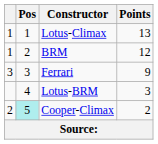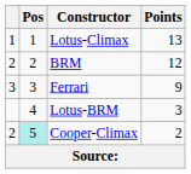 <table class="wikitable" style="font-size: 95%;">
 <tr>
 <th></th>
 <th>Pos</th>
 <th>Constructor</th>
 <th>Points</th>
 </tr>
 <tr>
 <td align="left"> 1</td>
 <td align="center">1</td>
 <td> <a href='#'>Lotus</a>-<a href='#'>Climax</a></td>
 <td align="right">13</td>
 </tr>
 <tr>
-<td align="left"> 1</td>
+<td align="left"> 2</td>
 <td align="center">2</td>
 <td> <a href='#'>BRM</a></td>
 <td align="right">12</td>
 </tr>
 <tr>
 <td align="left"> 3</td>
 <td align="center">3</td>
 <td> <a href='#'>Ferrari</a></td>
 <td align="right">9</td>
 </tr>
 <tr>
 <td align="left"></td>
 <td align="center">4</td>
 <td> <a href='#'>Lotus</a>-<a href='#'>BRM</a></td>
 <td align="right">3</td>
 </tr>
 <tr>
 <td align="left"> 2</td>
 <td align="center" style="background: paleturquoise;">5</td>
 <td> <a href='#'>Cooper</a>-<a href='#'>Climax</a></td>
 <td align="right">2</td>
 </tr>
 <tr>
 <th colspan=4>Source: </th>
 </tr>
 </table>
